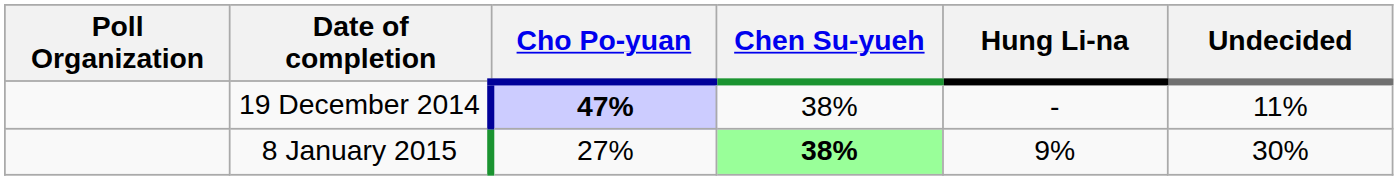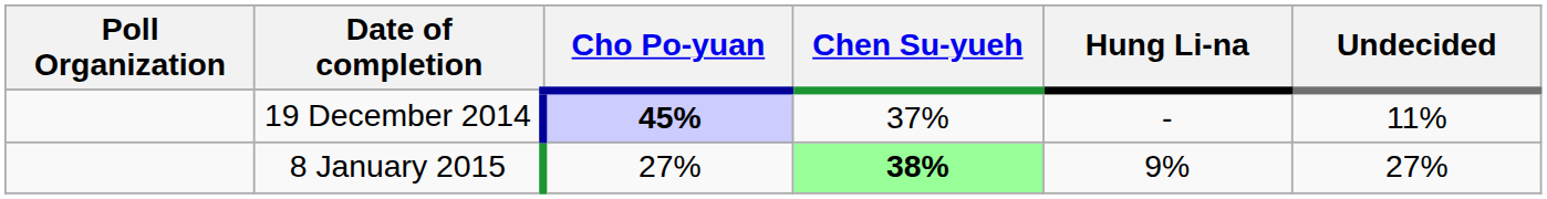 <table class="wikitable" style="text-align:center">
 <tr>
 <th style="width:120px;">Poll Organization</th>
 <th style="width:140px;">Date of completion</th>
 <th style="width:120px; border-bottom:4px solid #000099;"><a href='#'>Cho Po-yuan</a></th>
 <th style="width:120px; border-bottom:4px solid #1B9431;"><a href='#'>Chen Su-yueh</a></th>
 <th style="width:120px; border-bottom:4px solid #000000;"> Hung Li-na</th>
 <th style="width:120px; border-bottom:4px solid #707070;">Undecided</th>
 </tr>
 <tr>
 <td></td>
 <td>19 December 2014</td>
-<td style="border-left:4px solid #000099;background-color:#CCCCFF;"><strong>47%</strong></td>
-<td>38%</td>
+<td style="border-left:4px solid #000099;background-color:#CCCCFF;"><strong>45%</strong></td>
+<td>37%</td>
 <td>-</td>
 <td>11%</td>
 </tr>
 <tr>
 <td></td>
 <td>8 January 2015</td>
 <td style="border-left:4px solid #1B9431;">27%</td>
 <td style="background-color:#99FF99;"><strong> 38%</strong></td>
 <td>9%</td>
-<td>30%</td>
+<td>27%</td>
 </tr>
 </table>
